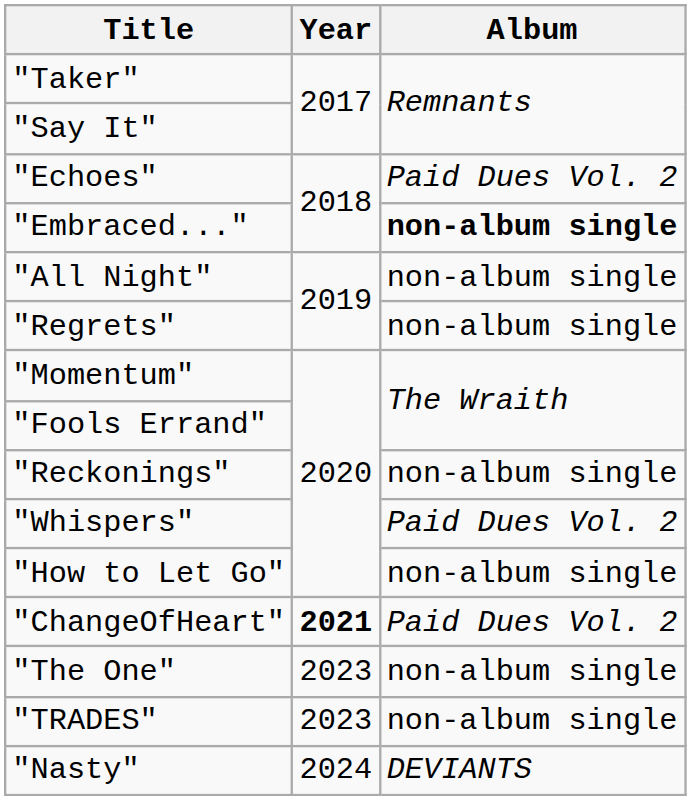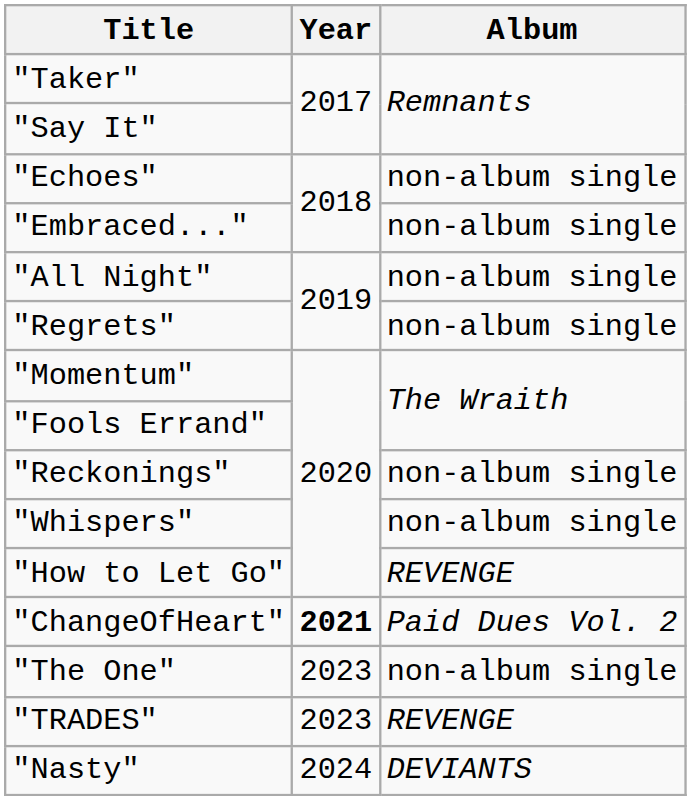 <table class="wikitable">
 <tr>
 <th>Title</th>
 <th>Year</th>
 <th>Album</th>
 </tr>
 <tr>
 <td>"Taker"</td>
 <td rowspan="2">2017</td>
 <td rowspan="2"><em>Remnants</em></td>
 </tr>
 <tr>
 <td>"Say It"</td>
 </tr>
 <tr>
 <td>"Echoes"</td>
 <td rowspan="2">2018</td>
-<td><em>Paid Dues Vol. 2</em></td>
+<td>non-album single</td>
 </tr>
 <tr>
 <td>"Embraced..."</td>
-<td><strong>non-album single</strong></td>
+<td>non-album single</td>
 </tr>
 <tr>
 <td>"All Night"</td>
 <td rowspan="2">2019</td>
 <td>non-album single</td>
 </tr>
 <tr>
 <td>"Regrets"</td>
 <td>non-album single</td>
 </tr>
 <tr>
 <td>"Momentum"</td>
 <td rowspan="5">2020</td>
 <td rowspan="2"><em>The Wraith</em></td>
 </tr>
 <tr>
 <td>"Fools Errand"</td>
 </tr>
 <tr>
 <td>"Reckonings"</td>
 <td>non-album single</td>
 </tr>
 <tr>
 <td>"Whispers"</td>
-<td><em>Paid Dues Vol. 2</em></td>
+<td>non-album single</td>
 </tr>
 <tr>
 <td>"How to Let Go"</td>
-<td>non-album single</td>
+<td><em>REVENGE</em></td>
 </tr>
 <tr>
 <td>"ChangeOfHeart"</td>
 <td><strong>2021</strong></td>
 <td><em>Paid Dues Vol. 2</em></td>
 </tr>
 <tr>
 <td>"The One"</td>
 <td>2023</td>
 <td>non-album single</td>
 </tr>
 <tr>
 <td>"TRADES"</td>
 <td>2023</td>
-<td>non-album single</td>
+<td><em>REVENGE</em></td>
 </tr>
 <tr>
 <td>"Nasty"</td>
 <td rowspan="6">2024</td>
 <td rowspan="2"><em>DEVIANTS</em></td>
 </tr>
 </table>
